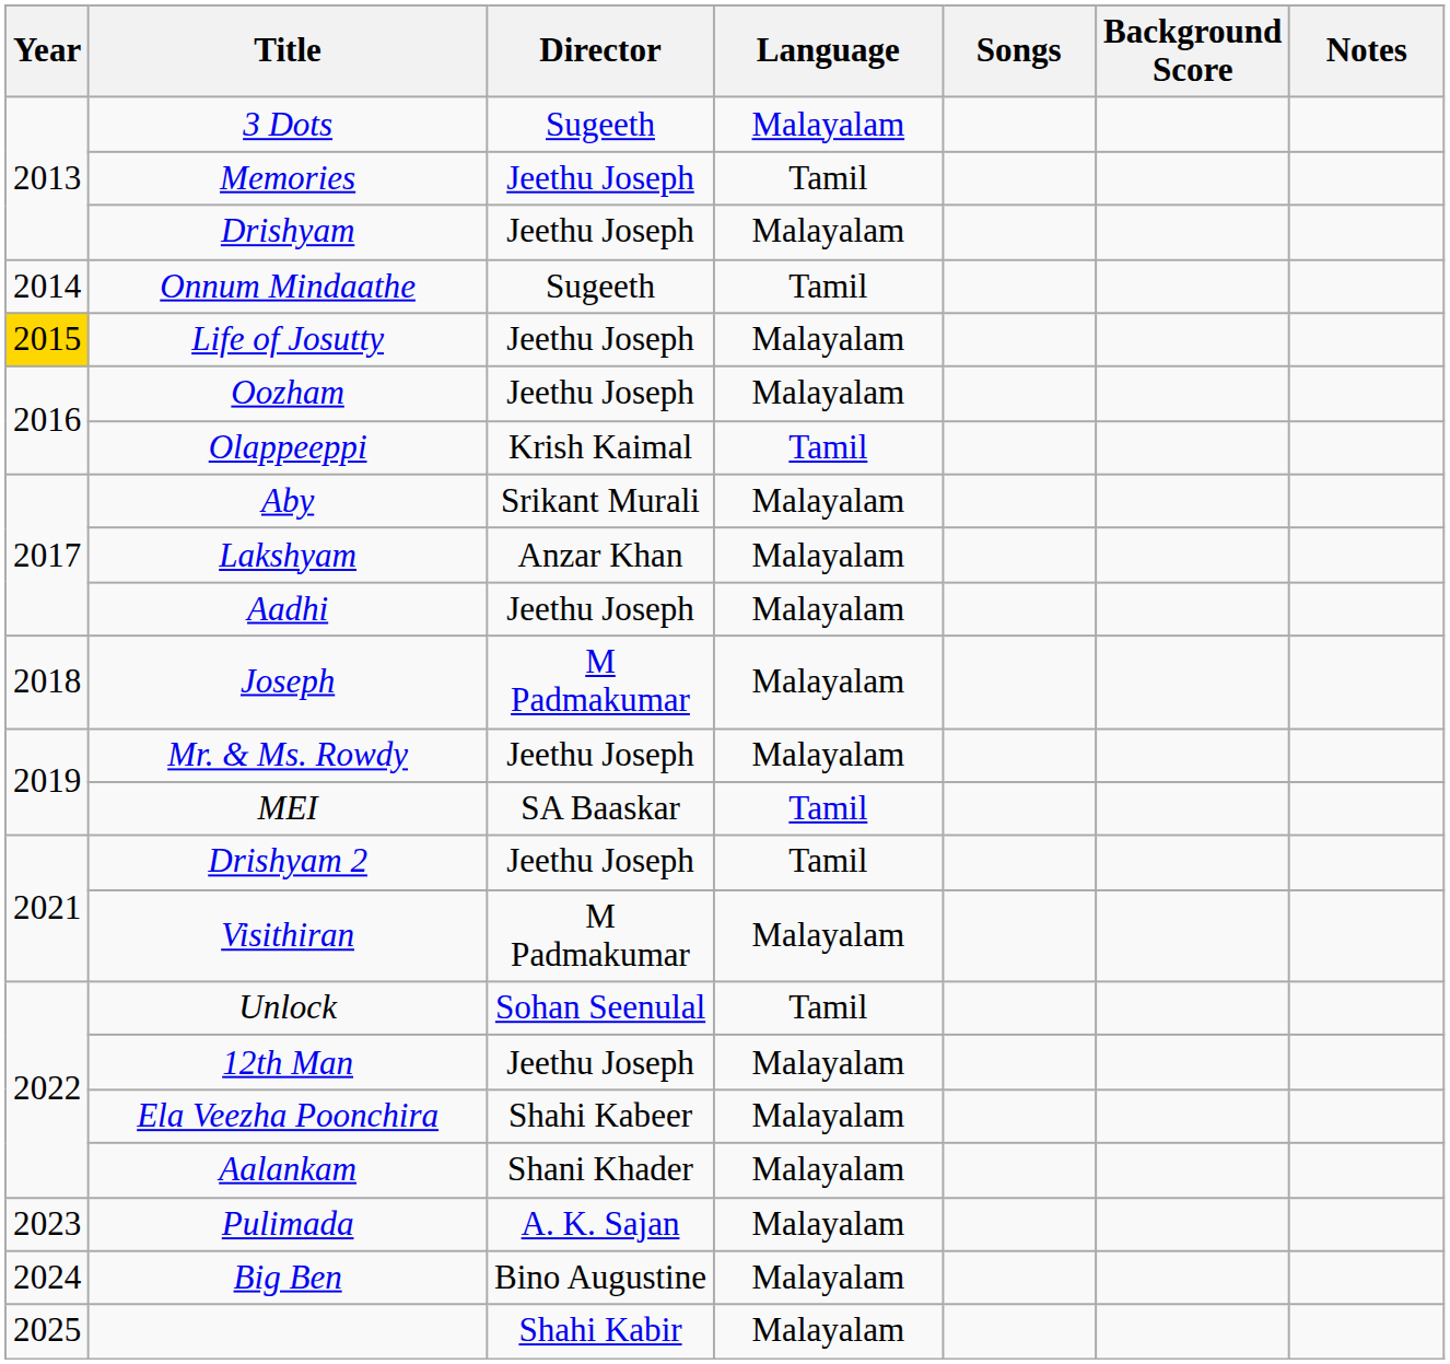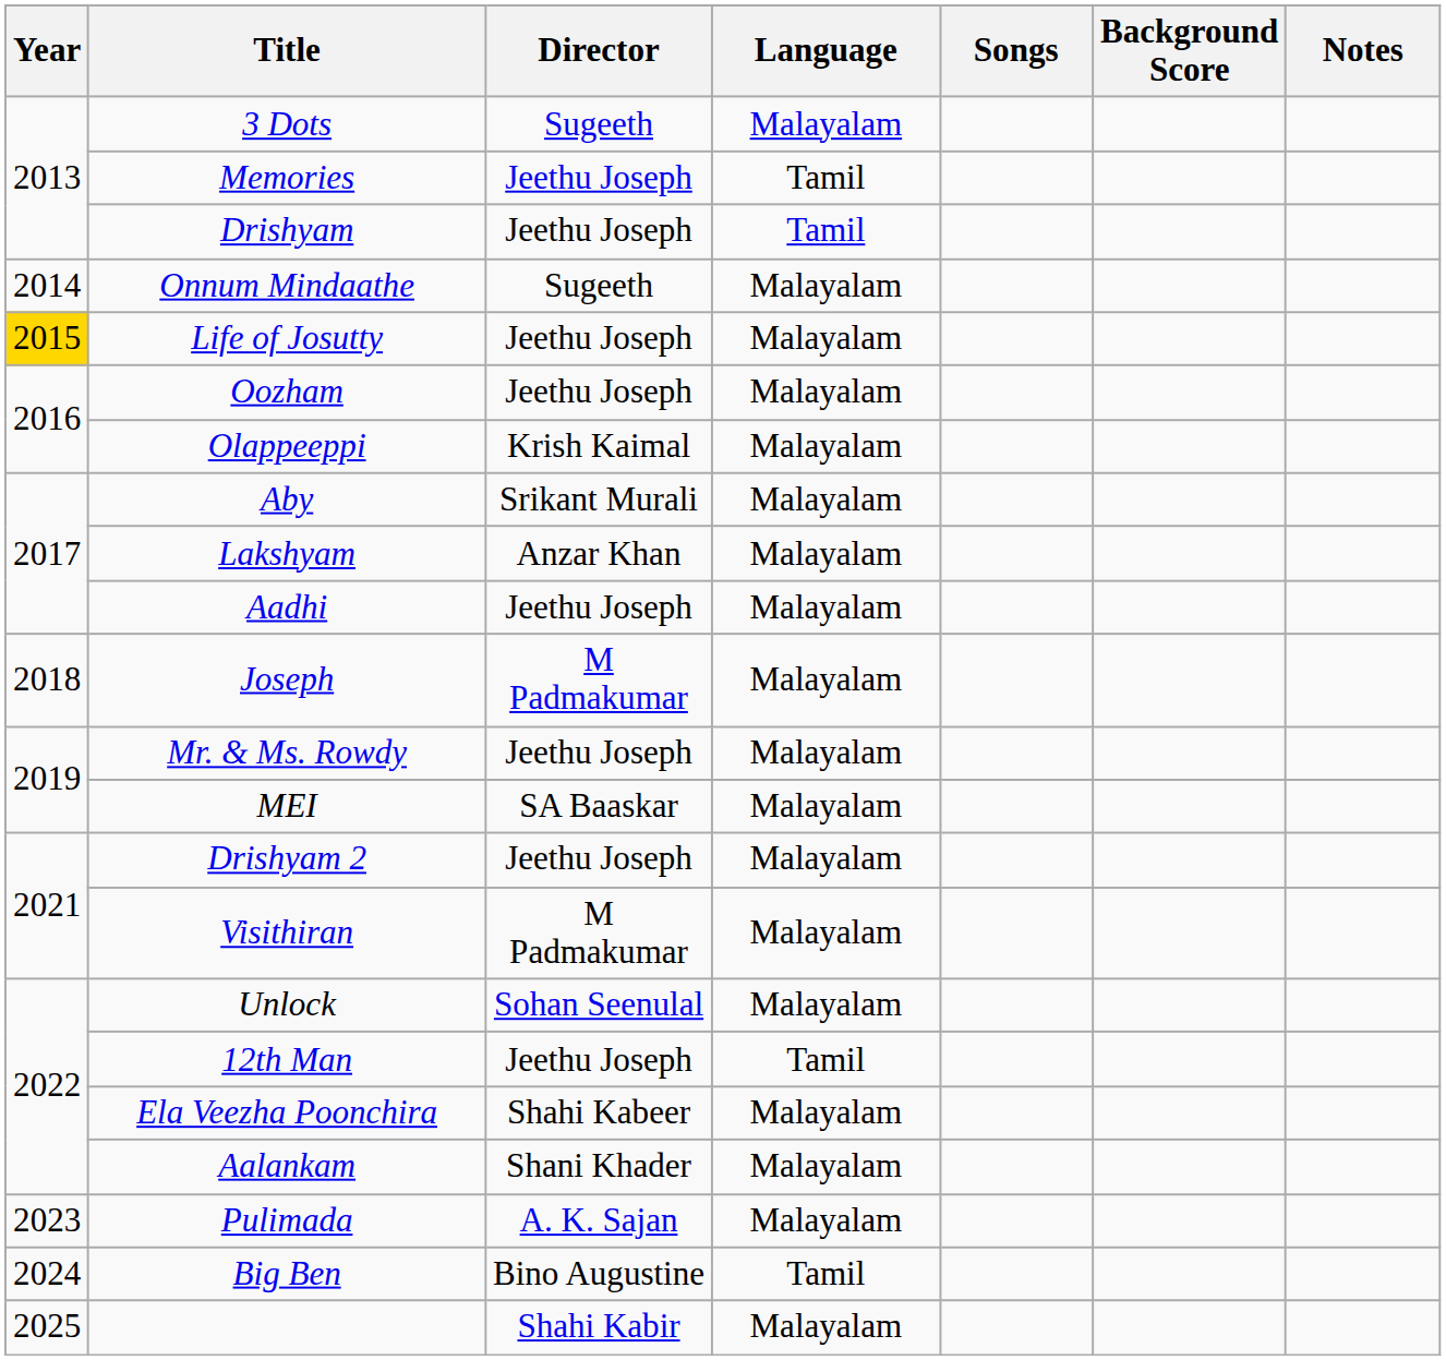 <table class="wikitable" style="text-align:center;">
 <tr>
 <th width=30>Year</th>
 <th width=180>Title</th>
 <th width=100>Director</th>
 <th width=100>Language</th>
 <th width=65>Songs</th>
 <th width=65>Background Score</th>
 <th width=65>Notes</th>
 </tr>
 <tr>
 <td rowspan="3">2013</td>
 <td><em><a href='#'>3 Dots</a></em></td>
 <td><a href='#'>Sugeeth</a></td>
 <td><a href='#'>Malayalam</a></td>
 <td></td>
 <td></td>
 <td></td>
 </tr>
 <tr>
 <td><em><a href='#'>Memories</a></em></td>
 <td><a href='#'>Jeethu Joseph</a></td>
 <td>Tamil</td>
 <td></td>
 <td></td>
 <td></td>
 </tr>
 <tr>
 <td><em><a href='#'>Drishyam</a></em></td>
 <td>Jeethu Joseph</td>
-<td>Malayalam</td>
+<td><a href='#'>Tamil</a></td>
 <td></td>
 <td></td>
 <td></td>
 </tr>
 <tr>
 <td rowspan="1">2014</td>
 <td><em><a href='#'>Onnum Mindaathe</a></em></td>
 <td>Sugeeth</td>
-<td>Tamil</td>
+<td>Malayalam</td>
 <td></td>
 <td></td>
 <td></td>
 </tr>
 <tr>
 <td rowspan="1" style="background: gold;">2015</td>
 <td><em><a href='#'>Life of Josutty</a></em></td>
 <td>Jeethu Joseph</td>
 <td>Malayalam</td>
 <td></td>
 <td></td>
 <td></td>
 </tr>
 <tr>
 <td rowspan="2">2016</td>
 <td><em><a href='#'>Oozham</a></em></td>
 <td>Jeethu Joseph</td>
 <td>Malayalam</td>
 <td></td>
 <td></td>
 <td></td>
 </tr>
 <tr>
 <td><em><a href='#'>Olappeeppi</a></em></td>
 <td>Krish Kaimal</td>
-<td><a href='#'>Tamil</a></td>
+<td>Malayalam</td>
 <td></td>
 <td></td>
 <td></td>
 </tr>
 <tr>
 <td rowspan="3">2017</td>
 <td><em><a href='#'>Aby</a></em></td>
 <td>Srikant Murali</td>
 <td>Malayalam</td>
 <td></td>
 <td></td>
 <td></td>
 </tr>
 <tr>
 <td><em><a href='#'>Lakshyam</a></em></td>
 <td>Anzar Khan</td>
 <td>Malayalam</td>
 <td></td>
 <td></td>
 <td></td>
 </tr>
 <tr>
 <td><em><a href='#'>Aadhi</a></em></td>
 <td>Jeethu Joseph</td>
 <td>Malayalam</td>
 <td></td>
 <td></td>
 <td></td>
 </tr>
 <tr>
 <td rowspan="1">2018</td>
 <td><em><a href='#'>Joseph</a></em></td>
 <td><a href='#'>M Padmakumar</a></td>
 <td>Malayalam</td>
 <td></td>
 <td></td>
 <td></td>
 </tr>
 <tr>
 <td rowspan="2">2019</td>
 <td><em><a href='#'>Mr. & Ms. Rowdy</a></em></td>
 <td>Jeethu Joseph</td>
 <td>Malayalam</td>
 <td></td>
 <td></td>
 <td></td>
 </tr>
 <tr>
 <td><em>MEI</em></td>
 <td>SA Baaskar</td>
-<td><a href='#'>Tamil</a></td>
+<td>Malayalam</td>
 <td></td>
 <td></td>
 <td></td>
 </tr>
 <tr>
 <td rowspan="2">2021</td>
 <td><em><a href='#'>Drishyam 2</a></em></td>
 <td>Jeethu Joseph</td>
-<td>Tamil</td>
+<td>Malayalam</td>
 <td></td>
 <td></td>
 <td></td>
 </tr>
 <tr>
 <td><em><a href='#'>Visithiran</a></em></td>
 <td>M Padmakumar</td>
 <td>Malayalam</td>
 <td></td>
 <td></td>
 <td></td>
 </tr>
 <tr>
 <td rowspan="4">2022</td>
 <td><em>Unlock</em></td>
 <td><a href='#'>Sohan Seenulal</a></td>
-<td>Tamil</td>
+<td>Malayalam</td>
 <td></td>
 <td></td>
 <td></td>
 </tr>
 <tr>
 <td><em><a href='#'>12th Man</a></em></td>
 <td>Jeethu Joseph</td>
-<td>Malayalam</td>
+<td>Tamil</td>
 <td></td>
 <td></td>
 <td></td>
 </tr>
 <tr>
 <td><em><a href='#'>Ela Veezha Poonchira</a></em></td>
 <td>Shahi Kabeer</td>
 <td>Malayalam</td>
 <td></td>
 <td></td>
 <td></td>
 </tr>
 <tr>
 <td><em><a href='#'>Aalankam</a></em></td>
 <td>Shani Khader</td>
 <td>Malayalam</td>
 <td></td>
 <td></td>
 <td></td>
 </tr>
 <tr>
 <td>2023</td>
 <td><em><a href='#'>Pulimada</a></em></td>
 <td><a href='#'>A. K. Sajan</a></td>
 <td>Malayalam</td>
 <td></td>
 <td></td>
 <td></td>
 </tr>
 <tr>
 <td>2024</td>
 <td><em><a href='#'>Big Ben</a></em></td>
 <td>Bino Augustine</td>
-<td>Malayalam</td>
+<td>Tamil</td>
 <td></td>
 <td></td>
 <td></td>
 </tr>
 <tr>
 <td>2025</td>
 <td></td>
 <td><a href='#'>Shahi Kabir</a></td>
 <td>Malayalam</td>
 <td></td>
 <td></td>
 <td></td>
 </tr>
 <tr>
 </tr>
 </table>
